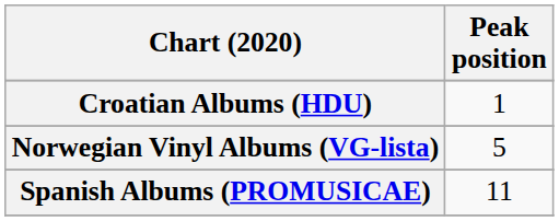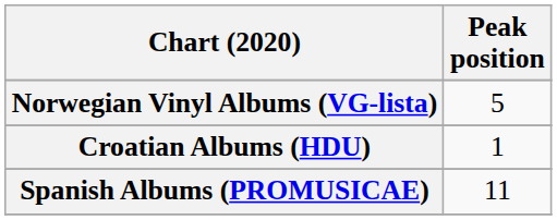 <table class="wikitable sortable plainrowheaders" style="text-align:center">
 <tr>
 <th scope="col">Chart (2020)</th>
 <th scope="col">Peak<br>position</th>
 </tr>
 <tr>
 </tr>
 <tr>
 </tr>
 <tr>
 </tr>
 <tr>
 </tr>
 <tr>
-<th scope="row">Croatian Albums (<a href='#'>HDU</a>)</th>
-<td>1</td>
+<th scope="row">Norwegian Vinyl Albums (<a href='#'>VG-lista</a>)</th>
+<td>5</td>
 </tr>
 <tr>
 </tr>
 <tr>
 </tr>
 <tr>
 </tr>
 <tr>
 </tr>
 <tr>
 </tr>
 <tr>
 </tr>
 <tr>
 </tr>
 <tr>
 </tr>
 <tr>
-<th scope="row">Norwegian Vinyl Albums (<a href='#'>VG-lista</a>)</th>
-<td>5</td>
+<th scope="row">Croatian Albums (<a href='#'>HDU</a>)</th>
+<td>1</td>
 </tr>
 <tr>
 </tr>
 <tr>
 </tr>
 <tr>
 </tr>
 <tr>
 <th scope="row">Spanish Albums (<a href='#'>PROMUSICAE</a>)</th>
 <td>11</td>
 </tr>
 <tr>
 </tr>
 <tr>
 </tr>
 <tr>
 </tr>
 <tr>
 </tr>
 <tr>
 </tr>
 <tr>
 </tr>
 <tr>
 </tr>
 </table>
